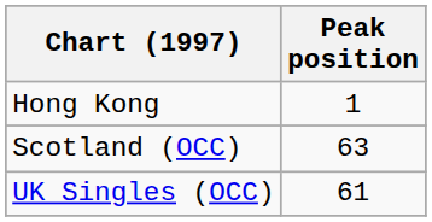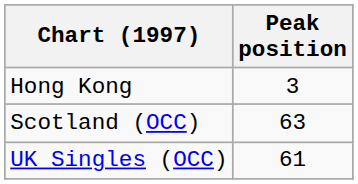 <table class="wikitable sortable">
 <tr>
 <th>Chart (1997)</th>
 <th>Peak<br>position</th>
 </tr>
 <tr>
 <td align="left">Hong Kong</td>
-<td align="center">1</td>
+<td align="center">3</td>
 </tr>
 <tr>
 <td>Scotland (<a href='#'>OCC</a>)</td>
 <td align="center">63</td>
 </tr>
 <tr>
 <td align="left"><a href='#'>UK Singles</a> (<a href='#'>OCC</a>)</td>
 <td align="center">61</td>
 </tr>
 </table>
